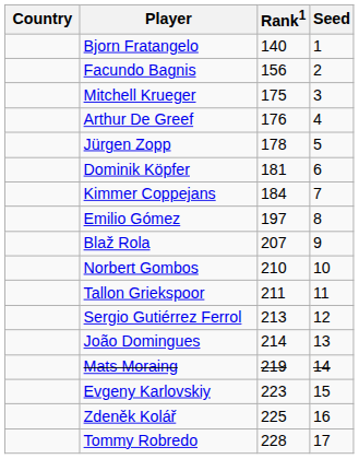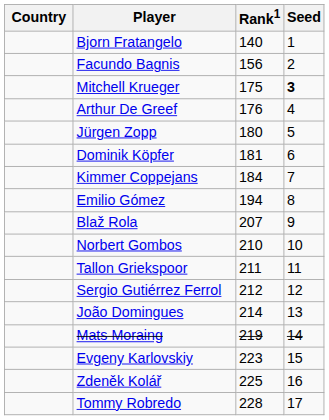 <table class="sortable wikitable">
 <tr>
 <th width="70">Country</th>
 <th width="175">Player</th>
 <th>Rank<sup>1</sup></th>
 <th>Seed</th>
 </tr>
 <tr>
 <td></td>
 <td><a href='#'>Bjorn Fratangelo</a></td>
 <td>140</td>
 <td>1</td>
 </tr>
 <tr>
 <td></td>
 <td><a href='#'>Facundo Bagnis</a></td>
 <td>156</td>
 <td>2</td>
 </tr>
 <tr>
 <td></td>
 <td><a href='#'>Mitchell Krueger</a></td>
 <td>175</td>
-<td>3</td>
+<td><strong>3</strong></td>
 </tr>
 <tr>
 <td></td>
 <td><a href='#'>Arthur De Greef</a></td>
 <td>176</td>
 <td>4</td>
 </tr>
 <tr>
 <td></td>
 <td><a href='#'>Jürgen Zopp</a></td>
-<td>178</td>
+<td>180</td>
 <td>5</td>
 </tr>
 <tr>
 <td></td>
 <td><a href='#'>Dominik Köpfer</a></td>
 <td>181</td>
 <td>6</td>
 </tr>
 <tr>
 <td></td>
 <td><a href='#'>Kimmer Coppejans</a></td>
 <td>184</td>
 <td>7</td>
 </tr>
 <tr>
 <td></td>
 <td><a href='#'>Emilio Gómez</a></td>
-<td>197</td>
+<td>194</td>
 <td>8</td>
 </tr>
 <tr>
 <td></td>
 <td><a href='#'>Blaž Rola</a></td>
 <td>207</td>
 <td>9</td>
 </tr>
 <tr>
 <td></td>
 <td><a href='#'>Norbert Gombos</a></td>
 <td>210</td>
 <td>10</td>
 </tr>
 <tr>
 <td></td>
 <td><a href='#'>Tallon Griekspoor</a></td>
 <td>211</td>
 <td>11</td>
 </tr>
 <tr>
 <td></td>
 <td><a href='#'>Sergio Gutiérrez Ferrol</a></td>
-<td>213</td>
+<td>212</td>
 <td>12</td>
 </tr>
 <tr>
 <td></td>
 <td><a href='#'>João Domingues</a></td>
 <td>214</td>
 <td>13</td>
 </tr>
 <tr>
 <td><s></s></td>
 <td><s><a href='#'>Mats Moraing</a></s></td>
 <td><s>219</s></td>
 <td><s>14</s></td>
 </tr>
 <tr>
 <td></td>
 <td><a href='#'>Evgeny Karlovskiy</a></td>
 <td>223</td>
 <td>15</td>
 </tr>
 <tr>
 <td></td>
 <td><a href='#'>Zdeněk Kolář</a></td>
 <td>225</td>
 <td>16</td>
 </tr>
 <tr>
 <td></td>
 <td><a href='#'>Tommy Robredo</a></td>
 <td>228</td>
 <td>17</td>
 </tr>
 </table>
